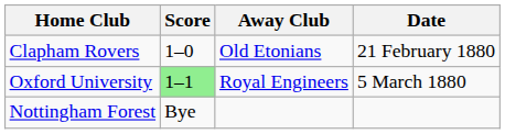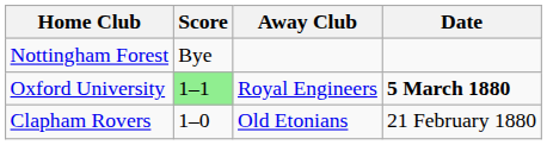 <table class="wikitable">
 <tr>
 <th>Home Club</th>
 <th>Score</th>
 <th>Away Club</th>
 <th>Date</th>
 </tr>
 <tr>
+<td><a href='#'>Nottingham Forest</a></td>
+<td>Bye</td>
+<td></td>
+<td></td>
+</tr>
+<tr>
+<td><a href='#'>Oxford University</a></td>
+<td style="background: lightgreen;">1–1</td>
+<td><a href='#'>Royal Engineers</a></td>
+<td><strong>5 March 1880</strong></td>
+</tr>
+<tr>
 <td><a href='#'>Clapham Rovers</a></td>
 <td>1–0</td>
 <td><a href='#'>Old Etonians</a></td>
 <td>21 February 1880</td>
 </tr>
-<tr>
-<td><a href='#'>Oxford University</a></td>
-<td style="background: lightgreen;">1–1</td>
-<td><a href='#'>Royal Engineers</a></td>
-<td>5 March 1880</td>
-</tr>
-<tr>
-<td><a href='#'>Nottingham Forest</a></td>
-<td>Bye</td>
-<td></td>
-<td></td>
-</tr>
 </table>
